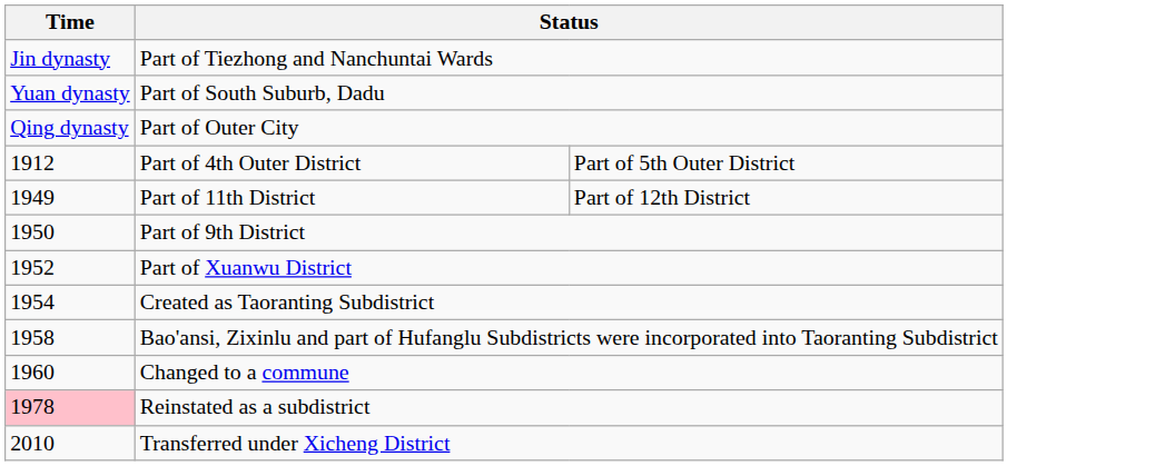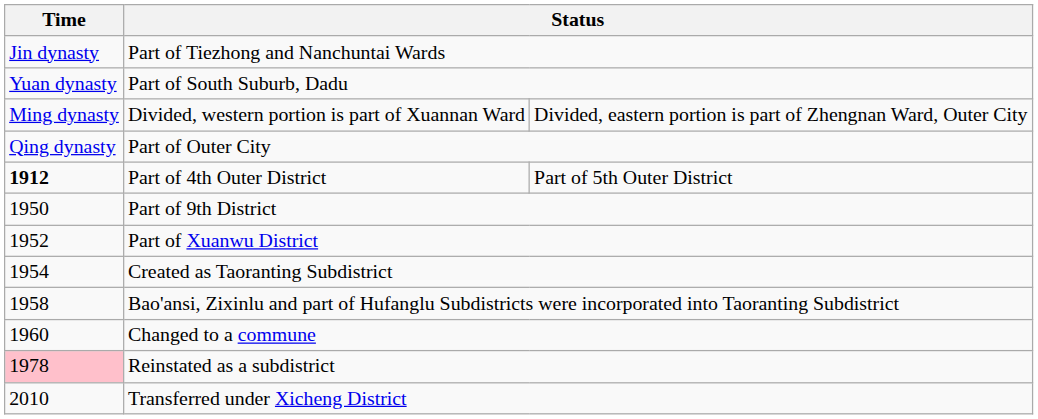 <table class="wikitable">
 <tr>
 <th>Time</th>
 <th colspan="2">Status</th>
 </tr>
 <tr>
 <td><a href='#'>Jin dynasty</a></td>
 <td colspan="2">Part of Tiezhong and Nanchuntai Wards</td>
 </tr>
 <tr>
 <td><a href='#'>Yuan dynasty</a></td>
 <td colspan="2">Part of South Suburb, Dadu</td>
 </tr>
 <tr>
+<td><a href='#'>Ming dynasty</a></td>
+<td>Divided, western portion is part of Xuannan Ward</td>
+<td>Divided, eastern portion is part of Zhengnan Ward, Outer City</td>
+</tr>
+<tr>
 <td><a href='#'>Qing dynasty</a></td>
 <td colspan="2">Part of Outer City</td>
 </tr>
 <tr>
-<td>1912</td>
+<td><strong>1912</strong></td>
 <td>Part of 4th Outer District</td>
 <td>Part of 5th Outer District</td>
-</tr>
-<tr>
-<td>1949</td>
-<td>Part of 11th District</td>
-<td>Part of 12th District</td>
 </tr>
 <tr>
 <td>1950</td>
 <td colspan="2">Part of 9th District</td>
 </tr>
 <tr>
 <td>1952</td>
 <td colspan="2">Part of <a href='#'>Xuanwu District</a></td>
 </tr>
 <tr>
 <td>1954</td>
 <td colspan="2">Created as Taoranting Subdistrict</td>
 </tr>
 <tr>
 <td>1958</td>
 <td colspan="2">Bao'ansi, Zixinlu and part of Hufanglu Subdistricts were incorporated into Taoranting Subdistrict</td>
 </tr>
 <tr>
 <td>1960</td>
 <td colspan="2">Changed to a <a href='#'>commune</a></td>
 </tr>
 <tr>
 <td style="background: pink;">1978</td>
 <td colspan="2">Reinstated as a subdistrict</td>
 </tr>
 <tr>
 <td>2010</td>
 <td colspan="2">Transferred under <a href='#'>Xicheng District</a></td>
 </tr>
 </table>
